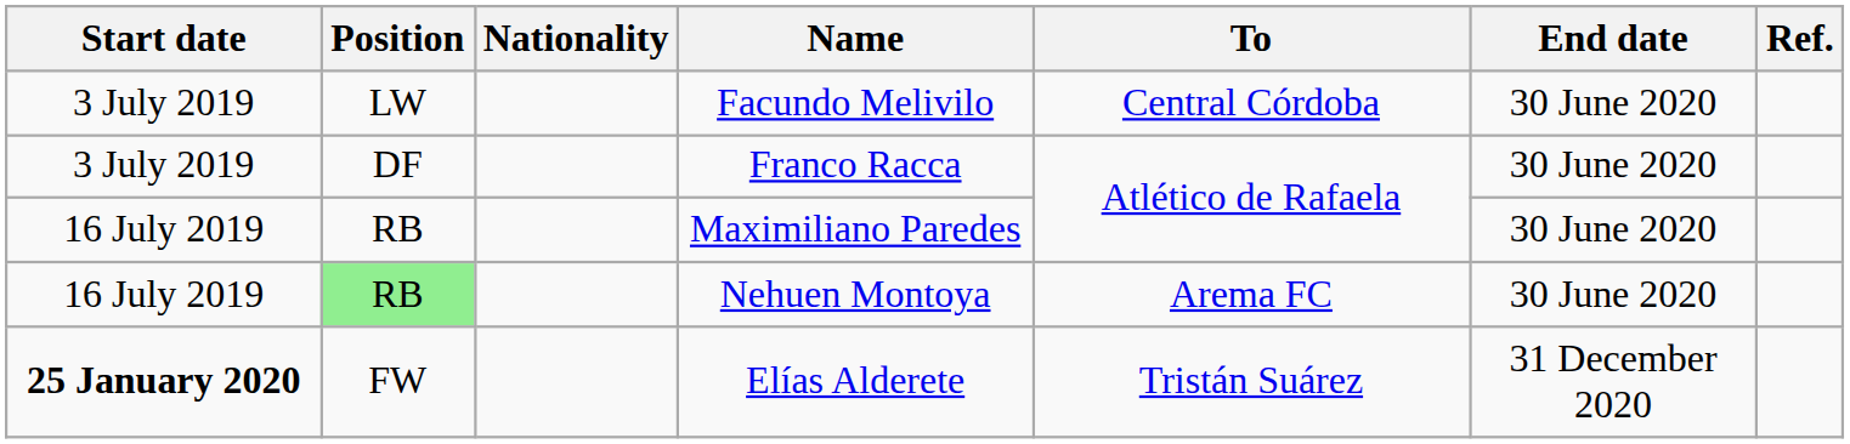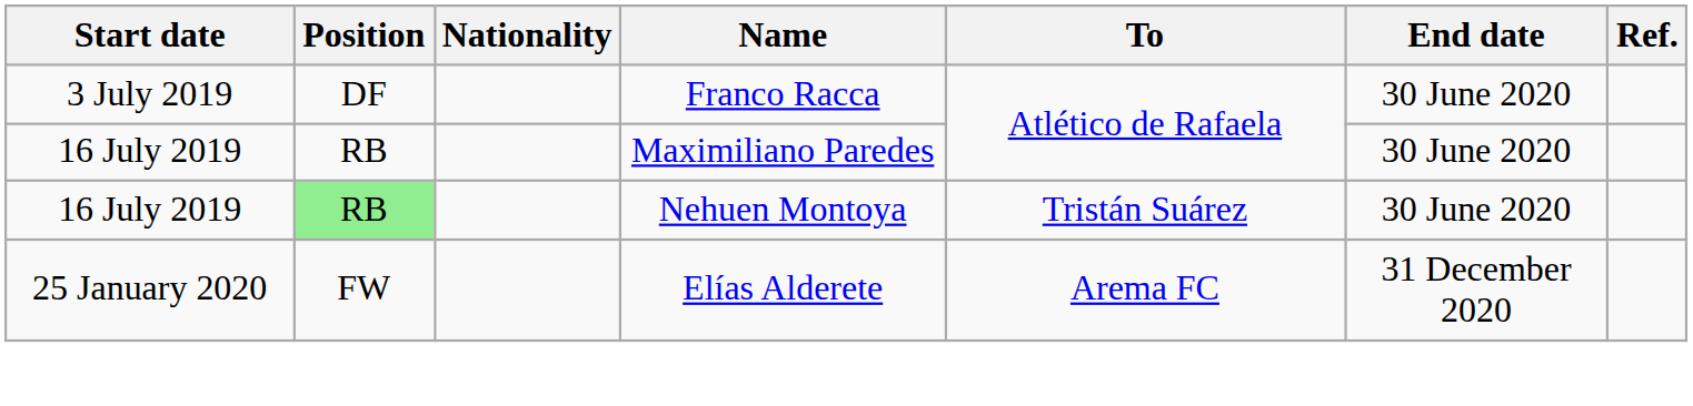 <table class="wikitable" style="text-align:center; font-size:90%; ">
 <tr>
 <th style="background:#; color:#; width:110px;">Start date</th>
 <th style="background:#; color:#; width:50px;">Position</th>
 <th style="background:#; color:#; width:50px;">Nationality</th>
 <th style="background:#; color:#; width:125px;">Name</th>
 <th style="background:#; color:#; width:155px;">To</th>
 <th style="background:#; color:#; width:100px;">End date</th>
 <th style="background:#; color:#; width:25px;">Ref.</th>
-</tr>
-<tr>
-<td>3 July 2019</td>
-<td>LW</td>
-<td></td>
-<td><a href='#'>Facundo Melivilo</a></td>
-<td> <a href='#'>Central Córdoba</a></td>
-<td>30 June 2020</td>
-<td></td>
 </tr>
 <tr>
 <td>3 July 2019</td>
 <td>DF</td>
 <td></td>
 <td><a href='#'>Franco Racca</a></td>
 <td rowspan="2"> <a href='#'>Atlético de Rafaela</a></td>
 <td>30 June 2020</td>
 <td></td>
 </tr>
 <tr>
 <td>16 July 2019</td>
 <td>RB</td>
 <td></td>
 <td><a href='#'>Maximiliano Paredes</a></td>
 <td>30 June 2020</td>
 <td></td>
 </tr>
 <tr>
 <td>16 July 2019</td>
 <td style="background: lightgreen;">RB</td>
 <td></td>
 <td><a href='#'>Nehuen Montoya</a></td>
-<td> <a href='#'>Arema FC</a></td>
+<td> <a href='#'>Tristán Suárez</a></td>
 <td>30 June 2020</td>
 <td></td>
 </tr>
 <tr>
-<td><strong>25 January 2020</strong></td>
+<td>25 January 2020</td>
 <td>FW</td>
 <td></td>
 <td><a href='#'>Elías Alderete</a></td>
-<td> <a href='#'>Tristán Suárez</a></td>
+<td> <a href='#'>Arema FC</a></td>
 <td>31 December 2020</td>
 </tr>
 </table>
